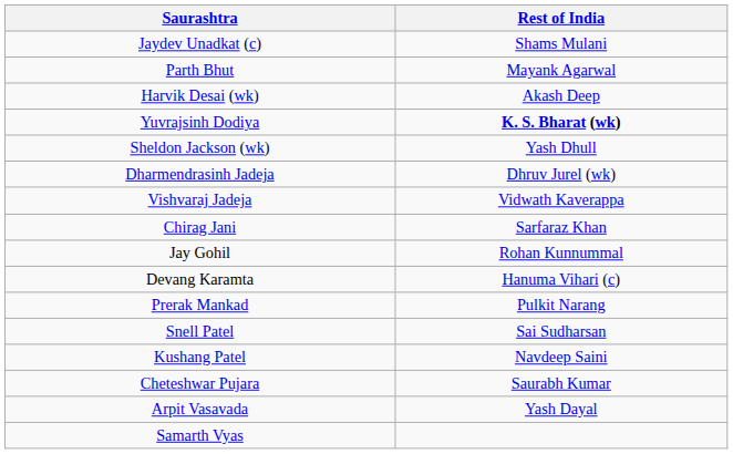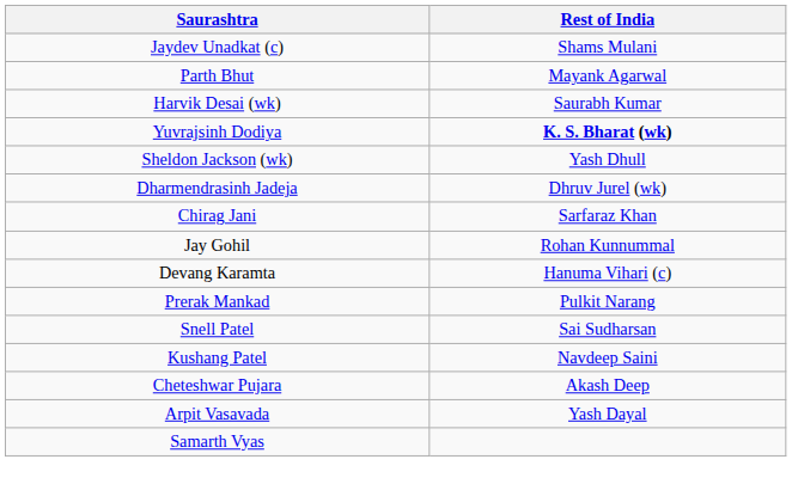 <table class="wikitable mw-collapsible" style="text-align:center; font-size:95%; width:55%;">
 <tr style="background:#efefef;">
 <th><a href='#'>Saurashtra</a></th>
 <th><a href='#'>Rest of India</a></th>
 </tr>
 <tr>
 <td><a href='#'>Jaydev Unadkat</a> (<a href='#'>c</a>)</td>
 <td><a href='#'>Shams Mulani</a></td>
 </tr>
 <tr>
 <td><a href='#'>Parth Bhut</a></td>
 <td><a href='#'>Mayank Agarwal</a></td>
 </tr>
 <tr>
 <td><a href='#'>Harvik Desai</a> (<a href='#'>wk</a>)</td>
-<td><a href='#'>Akash Deep</a></td>
+<td><a href='#'>Saurabh Kumar</a></td>
 </tr>
 <tr>
 <td><a href='#'>Yuvrajsinh Dodiya</a></td>
 <td><strong><a href='#'>K. S. Bharat</a> (<a href='#'>wk</a>)</strong></td>
 </tr>
 <tr>
 <td><a href='#'>Sheldon Jackson</a> (<a href='#'>wk</a>)</td>
 <td><a href='#'>Yash Dhull</a></td>
 </tr>
 <tr>
 <td><a href='#'>Dharmendrasinh Jadeja</a></td>
 <td><a href='#'>Dhruv Jurel</a> (<a href='#'>wk</a>)</td>
-</tr>
-<tr>
-<td><a href='#'>Vishvaraj Jadeja</a></td>
-<td><a href='#'>Vidwath Kaverappa</a></td>
 </tr>
 <tr>
 <td><a href='#'>Chirag Jani</a></td>
 <td><a href='#'>Sarfaraz Khan</a></td>
 </tr>
 <tr>
 <td>Jay Gohil</td>
 <td><a href='#'>Rohan Kunnummal</a></td>
 </tr>
 <tr>
 <td>Devang Karamta</td>
 <td><a href='#'>Hanuma Vihari</a> (<a href='#'>c</a>)</td>
 </tr>
 <tr>
 <td><a href='#'>Prerak Mankad</a></td>
 <td><a href='#'>Pulkit Narang</a></td>
 </tr>
 <tr>
 <td><a href='#'>Snell Patel</a></td>
 <td><a href='#'>Sai Sudharsan</a></td>
 </tr>
 <tr>
 <td><a href='#'>Kushang Patel</a></td>
 <td><a href='#'>Navdeep Saini</a></td>
 </tr>
 <tr>
 <td><a href='#'>Cheteshwar Pujara</a></td>
-<td><a href='#'>Saurabh Kumar</a></td>
+<td><a href='#'>Akash Deep</a></td>
 </tr>
 <tr>
 <td><a href='#'>Arpit Vasavada</a></td>
 <td><a href='#'>Yash Dayal</a></td>
 </tr>
 <tr>
 <td><a href='#'>Samarth Vyas</a></td>
 <td></td>
 </tr>
 </table>
